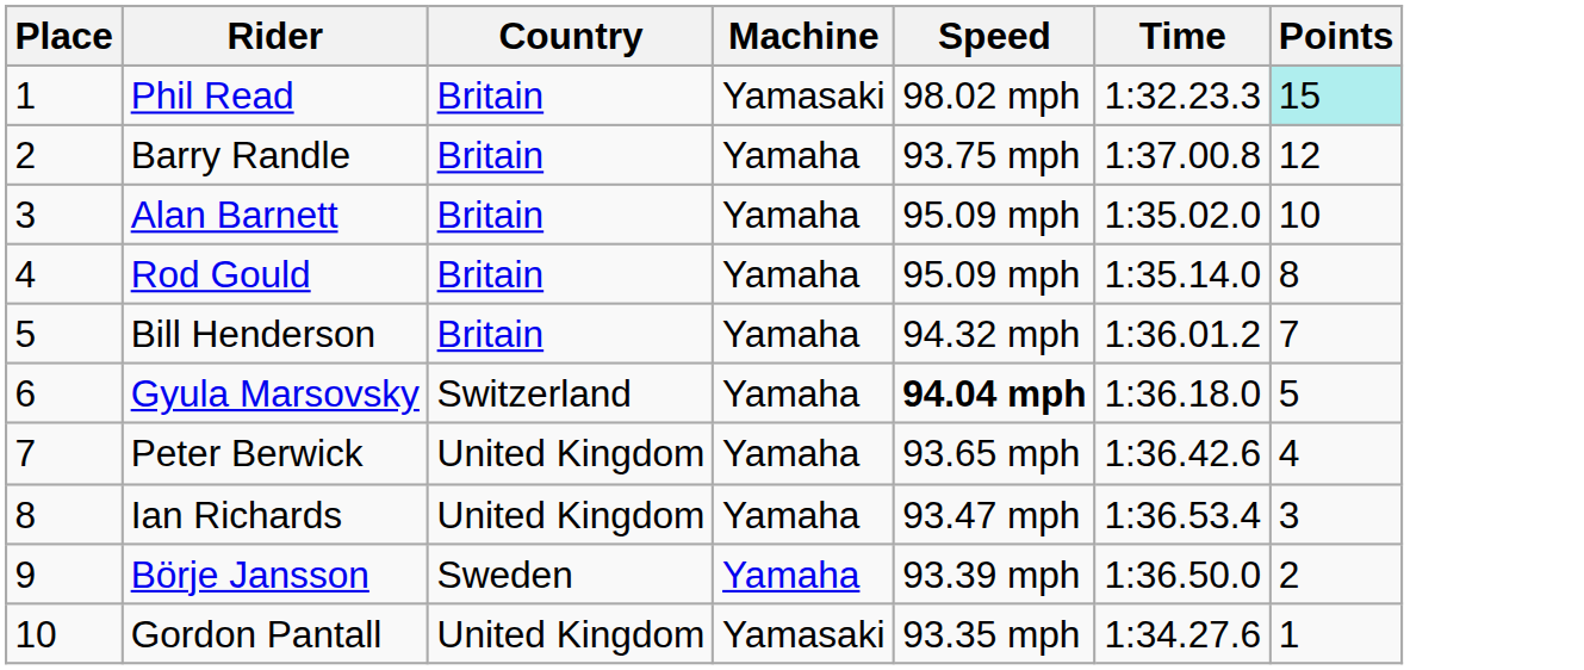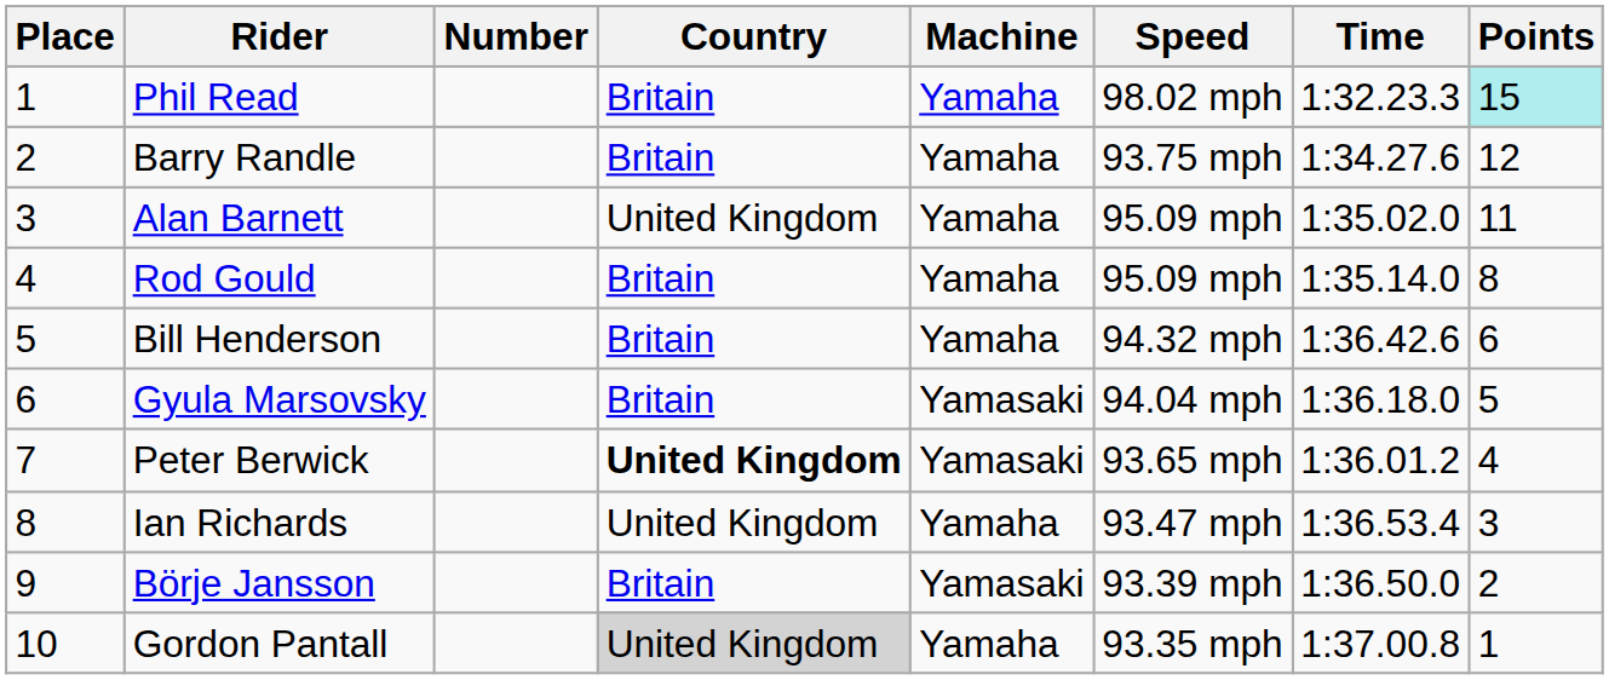 <table class="wikitable" style="font-size: 95%;">
 <tr>
 <th>Place</th>
 <th>Rider</th>
+<th>Number</th>
 <th>Country</th>
 <th>Machine</th>
 <th>Speed</th>
 <th>Time</th>
 <th>Points</th>
 </tr>
 <tr>
 <td>1</td>
 <td> <a href='#'>Phil Read</a></td>
+<td></td>
 <td><a href='#'>Britain</a></td>
-<td>Yamasaki</td>
+<td><a href='#'>Yamaha</a></td>
 <td>98.02 mph</td>
 <td>1:32.23.3</td>
 <td style="background: paleturquoise;">15</td>
 </tr>
 <tr>
 <td>2</td>
 <td> Barry Randle</td>
+<td></td>
 <td><a href='#'>Britain</a></td>
 <td>Yamaha</td>
 <td>93.75 mph</td>
-<td>1:37.00.8</td>
+<td>1:34.27.6</td>
 <td>12</td>
 </tr>
 <tr>
 <td>3</td>
 <td> <a href='#'>Alan Barnett</a></td>
-<td><a href='#'>Britain</a></td>
+<td></td>
+<td>United Kingdom</td>
 <td>Yamaha</td>
 <td>95.09 mph</td>
 <td>1:35.02.0</td>
-<td>10</td>
+<td>11</td>
 </tr>
 <tr>
 <td>4</td>
 <td> <a href='#'>Rod Gould</a></td>
+<td></td>
 <td><a href='#'>Britain</a></td>
 <td>Yamaha</td>
 <td>95.09 mph</td>
 <td>1:35.14.0</td>
 <td>8</td>
 </tr>
 <tr>
 <td>5</td>
 <td> Bill Henderson</td>
+<td></td>
 <td><a href='#'>Britain</a></td>
 <td>Yamaha</td>
 <td>94.32 mph</td>
-<td>1:36.01.2</td>
-<td>7</td>
+<td>1:36.42.6</td>
+<td>6</td>
 </tr>
 <tr>
 <td>6</td>
 <td> <a href='#'>Gyula Marsovsky</a></td>
-<td>Switzerland</td>
-<td>Yamaha</td>
-<td><strong>94.04 mph</strong></td>
+<td></td>
+<td><a href='#'>Britain</a></td>
+<td>Yamasaki</td>
+<td>94.04 mph</td>
 <td>1:36.18.0</td>
 <td>5</td>
 </tr>
 <tr>
 <td>7</td>
 <td> Peter Berwick</td>
-<td>United Kingdom</td>
-<td>Yamaha</td>
+<td></td>
+<td><strong>United Kingdom</strong></td>
+<td>Yamasaki</td>
 <td>93.65 mph</td>
-<td>1:36.42.6</td>
+<td>1:36.01.2</td>
 <td>4</td>
 </tr>
 <tr>
 <td>8</td>
 <td> Ian Richards</td>
+<td></td>
 <td>United Kingdom</td>
 <td>Yamaha</td>
 <td>93.47 mph</td>
 <td>1:36.53.4</td>
 <td>3</td>
 </tr>
 <tr>
 <td>9</td>
 <td> <a href='#'>Börje Jansson</a></td>
-<td>Sweden</td>
-<td><a href='#'>Yamaha</a></td>
+<td></td>
+<td><a href='#'>Britain</a></td>
+<td>Yamasaki</td>
 <td>93.39 mph</td>
 <td>1:36.50.0</td>
 <td>2</td>
 </tr>
 <tr>
 <td>10</td>
 <td> Gordon Pantall</td>
-<td>United Kingdom</td>
-<td>Yamasaki</td>
+<td></td>
+<td style="background: lightgrey;">United Kingdom</td>
+<td>Yamaha</td>
 <td>93.35 mph</td>
-<td>1:34.27.6</td>
+<td>1:37.00.8</td>
 <td>1</td>
 </tr>
 </table>
